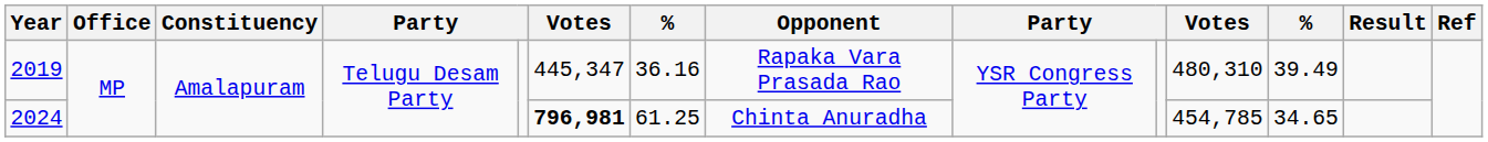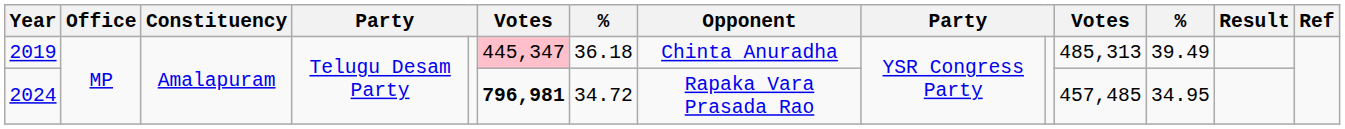 <table class="wikitable" style="width:70%; text-align: center;">
 <tr>
 <th>Year</th>
 <th>Office</th>
 <th>Constituency</th>
 <th colspan="2">Party</th>
 <th>Votes</th>
 <th>%</th>
 <th>Opponent</th>
 <th colspan="2">Party</th>
 <th>Votes</th>
 <th>%</th>
 <th>Result</th>
 <th>Ref</th>
 </tr>
 <tr>
 <td><a href='#'>2019</a></td>
 <td rowspan=2><a href='#'>MP</a></td>
 <td rowspan=2><a href='#'>Amalapuram</a></td>
 <td rowspan=2><a href='#'>Telugu Desam Party</a></td>
 <td rowspan=2></td>
-<td>445,347</td>
-<td>36.16</td>
-<td><a href='#'>Rapaka Vara Prasada Rao</a></td>
+<td style="background: pink;">445,347</td>
+<td>36.18</td>
+<td><a href='#'>Chinta Anuradha</a></td>
 <td rowspan=2><a href='#'>YSR Congress Party</a></td>
 <td rowspan=2></td>
-<td>480,310</td>
+<td>485,313</td>
 <td>39.49</td>
 <td></td>
 <td rowspan=2></td>
 </tr>
 <tr>
 <td><a href='#'>2024</a></td>
 <td><strong>796,981</strong></td>
-<td>61.25</td>
-<td><a href='#'>Chinta Anuradha</a></td>
-<td>454,785</td>
-<td>34.65</td>
+<td>34.72</td>
+<td><a href='#'>Rapaka Vara Prasada Rao</a></td>
+<td>457,485</td>
+<td>34.95</td>
 <td></td>
 </tr>
 </table>
